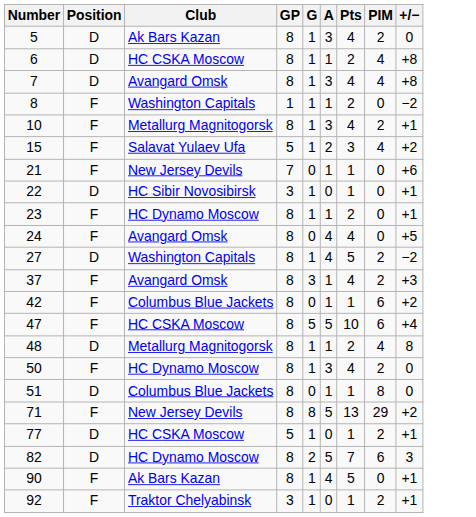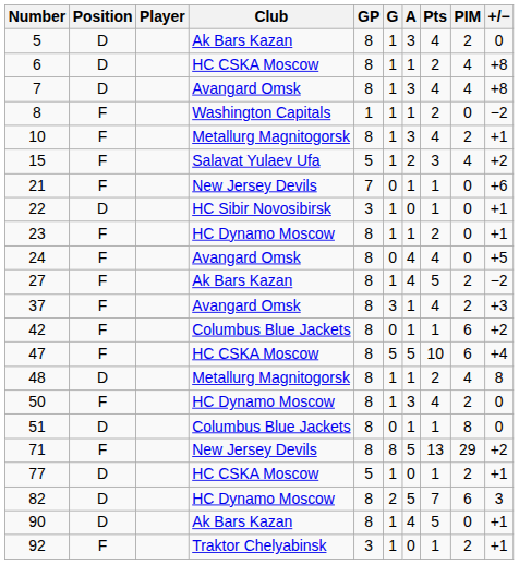 <table class="wikitable sortable" style="text-align: center;">
 <tr>
 <th>Number</th>
 <th>Position</th>
+<th>Player</th>
 <th>Club</th>
 <th>GP</th>
 <th>G</th>
 <th>A</th>
 <th>Pts</th>
 <th>PIM</th>
 <th>+/−</th>
 </tr>
 <tr>
 <td>5</td>
 <td>D</td>
+<td align=left></td>
 <td align=left> <a href='#'>Ak Bars Kazan</a></td>
 <td>8</td>
 <td>1</td>
 <td>3</td>
 <td>4</td>
 <td>2</td>
 <td>0</td>
 </tr>
 <tr>
 <td>6</td>
 <td>D</td>
+<td align=left></td>
 <td align=left> <a href='#'>HC CSKA Moscow</a></td>
 <td>8</td>
 <td>1</td>
 <td>1</td>
 <td>2</td>
 <td>4</td>
 <td>+8</td>
 </tr>
 <tr>
 <td>7</td>
 <td>D</td>
+<td align=left></td>
 <td align=left> <a href='#'>Avangard Omsk</a></td>
 <td>8</td>
 <td>1</td>
 <td>3</td>
 <td>4</td>
 <td>4</td>
 <td>+8</td>
 </tr>
 <tr>
 <td>8</td>
 <td>F</td>
+<td align=left></td>
 <td align=left> <a href='#'>Washington Capitals</a></td>
 <td>1</td>
 <td>1</td>
 <td>1</td>
 <td>2</td>
 <td>0</td>
 <td>−2</td>
 </tr>
 <tr>
 <td>10</td>
 <td>F</td>
+<td align=left></td>
 <td align=left> <a href='#'>Metallurg Magnitogorsk</a></td>
 <td>8</td>
 <td>1</td>
 <td>3</td>
 <td>4</td>
 <td>2</td>
 <td>+1</td>
 </tr>
 <tr>
 <td>15</td>
 <td>F</td>
+<td align=left></td>
 <td align=left> <a href='#'>Salavat Yulaev Ufa</a></td>
 <td>5</td>
 <td>1</td>
 <td>2</td>
 <td>3</td>
 <td>4</td>
 <td>+2</td>
 </tr>
 <tr>
 <td>21</td>
 <td>F</td>
+<td align=left></td>
 <td align=left> <a href='#'>New Jersey Devils</a></td>
 <td>7</td>
 <td>0</td>
 <td>1</td>
 <td>1</td>
 <td>0</td>
 <td>+6</td>
 </tr>
 <tr>
 <td>22</td>
 <td>D</td>
+<td align=left></td>
 <td align=left> <a href='#'>HC Sibir Novosibirsk</a></td>
 <td>3</td>
 <td>1</td>
 <td>0</td>
 <td>1</td>
 <td>0</td>
 <td>+1</td>
 </tr>
 <tr>
 <td>23</td>
 <td>F</td>
+<td align=left></td>
 <td align=left> <a href='#'>HC Dynamo Moscow</a></td>
 <td>8</td>
 <td>1</td>
 <td>1</td>
 <td>2</td>
 <td>0</td>
 <td>+1</td>
 </tr>
 <tr>
 <td>24</td>
 <td>F</td>
+<td align=left></td>
 <td align=left> <a href='#'>Avangard Omsk</a></td>
 <td>8</td>
 <td>0</td>
 <td>4</td>
 <td>4</td>
 <td>0</td>
 <td>+5</td>
 </tr>
 <tr>
 <td>27</td>
-<td>D</td>
-<td align=left> <a href='#'>Washington Capitals</a></td>
+<td>F</td>
+<td align=left></td>
+<td align=left> <a href='#'>Ak Bars Kazan</a></td>
 <td>8</td>
 <td>1</td>
 <td>4</td>
 <td>5</td>
 <td>2</td>
 <td>−2</td>
 </tr>
 <tr>
 <td>37</td>
 <td>F</td>
+<td align=left></td>
 <td align=left> <a href='#'>Avangard Omsk</a></td>
 <td>8</td>
 <td>3</td>
 <td>1</td>
 <td>4</td>
 <td>2</td>
 <td>+3</td>
 </tr>
 <tr>
 <td>42</td>
 <td>F</td>
+<td align=left></td>
 <td align=left> <a href='#'>Columbus Blue Jackets</a></td>
 <td>8</td>
 <td>0</td>
 <td>1</td>
 <td>1</td>
 <td>6</td>
 <td>+2</td>
 </tr>
 <tr>
 <td>47</td>
 <td>F</td>
+<td align=left></td>
 <td align=left> <a href='#'>HC CSKA Moscow</a></td>
 <td>8</td>
 <td>5</td>
 <td>5</td>
 <td>10</td>
 <td>6</td>
 <td>+4</td>
 </tr>
 <tr>
 <td>48</td>
 <td>D</td>
+<td align=left></td>
 <td align=left> <a href='#'>Metallurg Magnitogorsk</a></td>
 <td>8</td>
 <td>1</td>
 <td>1</td>
 <td>2</td>
 <td>4</td>
 <td>8</td>
 </tr>
 <tr>
 <td>50</td>
 <td>F</td>
+<td align=left></td>
 <td align=left> <a href='#'>HC Dynamo Moscow</a></td>
 <td>8</td>
 <td>1</td>
 <td>3</td>
 <td>4</td>
 <td>2</td>
 <td>0</td>
 </tr>
 <tr>
 <td>51</td>
 <td>D</td>
+<td align=left></td>
 <td align=left> <a href='#'>Columbus Blue Jackets</a></td>
 <td>8</td>
 <td>0</td>
 <td>1</td>
 <td>1</td>
 <td>8</td>
 <td>0</td>
 </tr>
 <tr>
 <td>71</td>
 <td>F</td>
+<td align=left></td>
 <td align=left> <a href='#'>New Jersey Devils</a></td>
 <td>8</td>
 <td>8</td>
 <td>5</td>
 <td>13</td>
 <td>29</td>
 <td>+2</td>
 </tr>
 <tr>
 <td>77</td>
 <td>D</td>
+<td align=left></td>
 <td align=left> <a href='#'>HC CSKA Moscow</a></td>
 <td>5</td>
 <td>1</td>
 <td>0</td>
 <td>1</td>
 <td>2</td>
 <td>+1</td>
 </tr>
 <tr>
 <td>82</td>
 <td>D</td>
+<td align=left></td>
 <td align=left> <a href='#'>HC Dynamo Moscow</a></td>
 <td>8</td>
 <td>2</td>
 <td>5</td>
 <td>7</td>
 <td>6</td>
 <td>3</td>
 </tr>
 <tr>
 <td>90</td>
-<td>F</td>
+<td>D</td>
+<td align=left></td>
 <td align=left> <a href='#'>Ak Bars Kazan</a></td>
 <td>8</td>
 <td>1</td>
 <td>4</td>
 <td>5</td>
 <td>0</td>
 <td>+1</td>
 </tr>
 <tr>
 <td>92</td>
 <td>F</td>
+<td align=left></td>
 <td align=left> <a href='#'>Traktor Chelyabinsk</a></td>
 <td>3</td>
 <td>1</td>
 <td>0</td>
 <td>1</td>
 <td>2</td>
 <td>+1</td>
 </tr>
 </table>
